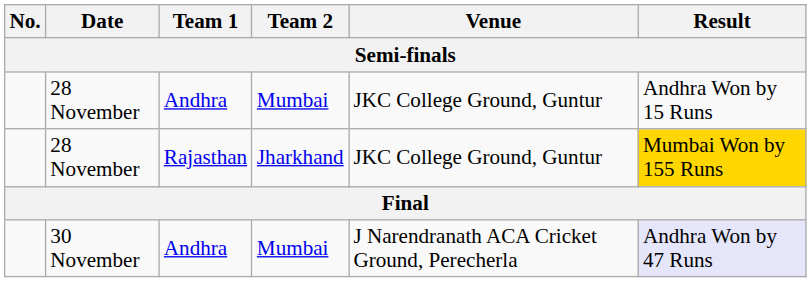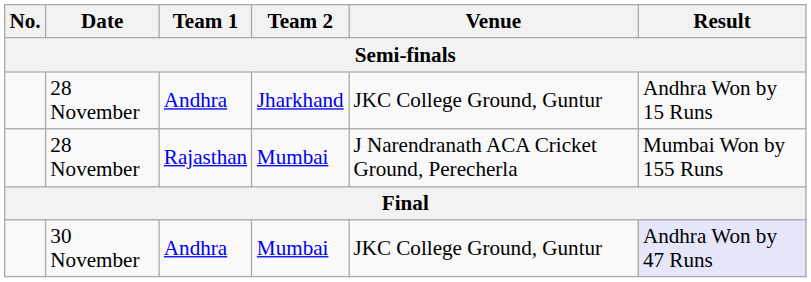 <table class="wikitable">
 <tr>
 <th>No.</th>
 <th>Date</th>
 <th>Team 1</th>
 <th>Team 2</th>
 <th>Venue</th>
 <th>Result</th>
 </tr>
 <tr>
 <th colspan="9">Semi-finals</th>
 </tr>
 <tr>
 <td> </td>
 <td>28 November</td>
 <td><a href='#'>Andhra</a></td>
-<td><a href='#'>Mumbai</a></td>
+<td><a href='#'>Jharkhand</a></td>
 <td>JKC College Ground, Guntur</td>
 <td>Andhra Won by 15 Runs</td>
 </tr>
 <tr>
 <td> </td>
 <td>28 November</td>
 <td><a href='#'>Rajasthan</a></td>
-<td><a href='#'>Jharkhand</a></td>
-<td>JKC College Ground, Guntur</td>
-<td style="background: gold;">Mumbai Won by 155 Runs</td>
+<td><a href='#'>Mumbai</a></td>
+<td>J Narendranath ACA Cricket Ground, Perecherla</td>
+<td>Mumbai Won by 155 Runs</td>
 </tr>
 <tr>
 <th colspan="9">Final</th>
 </tr>
 <tr>
 <td> </td>
 <td>30 November</td>
 <td><a href='#'>Andhra</a></td>
 <td><a href='#'>Mumbai</a></td>
-<td>J Narendranath ACA Cricket Ground, Perecherla</td>
+<td>JKC College Ground, Guntur</td>
 <td style="background: lavender;">Andhra Won by 47 Runs</td>
 </tr>
 </table>
